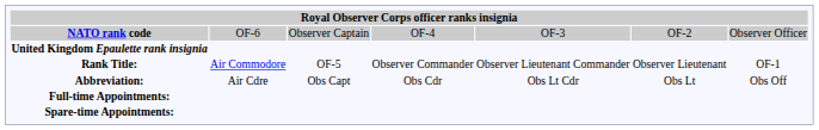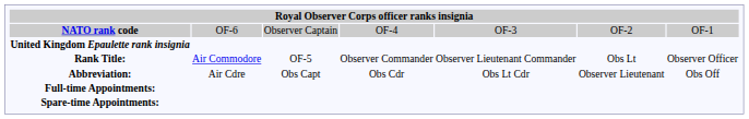 <table style="border:1px solid #8888aa; background:#f7f8ff; text-align:center; padding:5px;">
 <tr>
 <th colspan=13 bgcolor=#CCCCCC>Royal Observer Corps officer ranks insignia</th>
 </tr>
 <tr bgcolor=#CCCCCC>
 <th><a href='#'>NATO rank</a> code</th>
 <td>OF-6</td>
 <td>Observer Captain</td>
 <td>OF-4</td>
 <td>OF-3</td>
 <td>OF-2</td>
-<td>Observer Officer</td>
+<td>OF-1</td>
 </tr>
 <tr>
 <th> United Kingdom <em>Epaulette rank insignia</em></th>
 <td></td>
 <td></td>
 <td></td>
 <td></td>
 <td></td>
 <td></td>
 </tr>
 <tr>
 <th>Rank Title:</th>
 <td><a href='#'>Air Commodore</a></td>
 <td>OF-5</td>
 <td>Observer Commander</td>
 <td>Observer Lieutenant Commander</td>
-<td>Observer Lieutenant</td>
-<td>OF-1</td>
+<td>Obs Lt</td>
+<td>Observer Officer</td>
 </tr>
 <tr>
 <th>Abbreviation:</th>
 <td>Air Cdre</td>
 <td>Obs Capt</td>
 <td>Obs Cdr</td>
 <td>Obs Lt Cdr</td>
-<td>Obs Lt</td>
+<td>Observer Lieutenant</td>
 <td>Obs Off</td>
 </tr>
 <tr>
 <th>Full-time Appointments:</th>
 <td></td>
 <td></td>
 <td></td>
 <td></td>
 <td></td>
 <td></td>
 </tr>
 <tr>
 <th>Spare-time Appointments:</th>
 <td></td>
 <td></td>
 <td></td>
 <td></td>
 <td></td>
 <td></td>
 </tr>
 </table>
